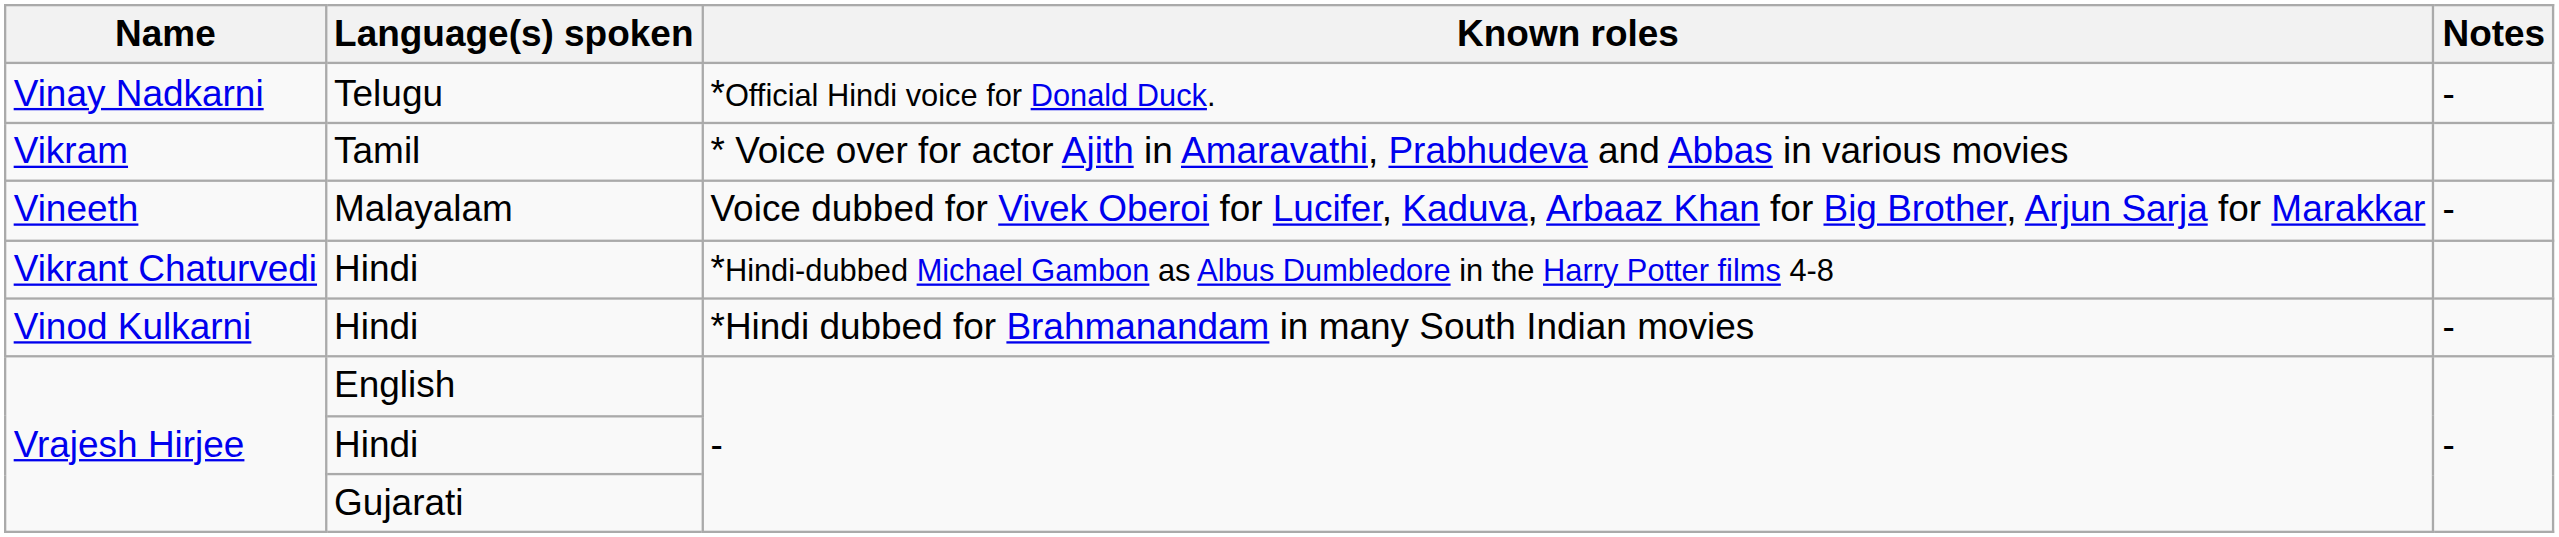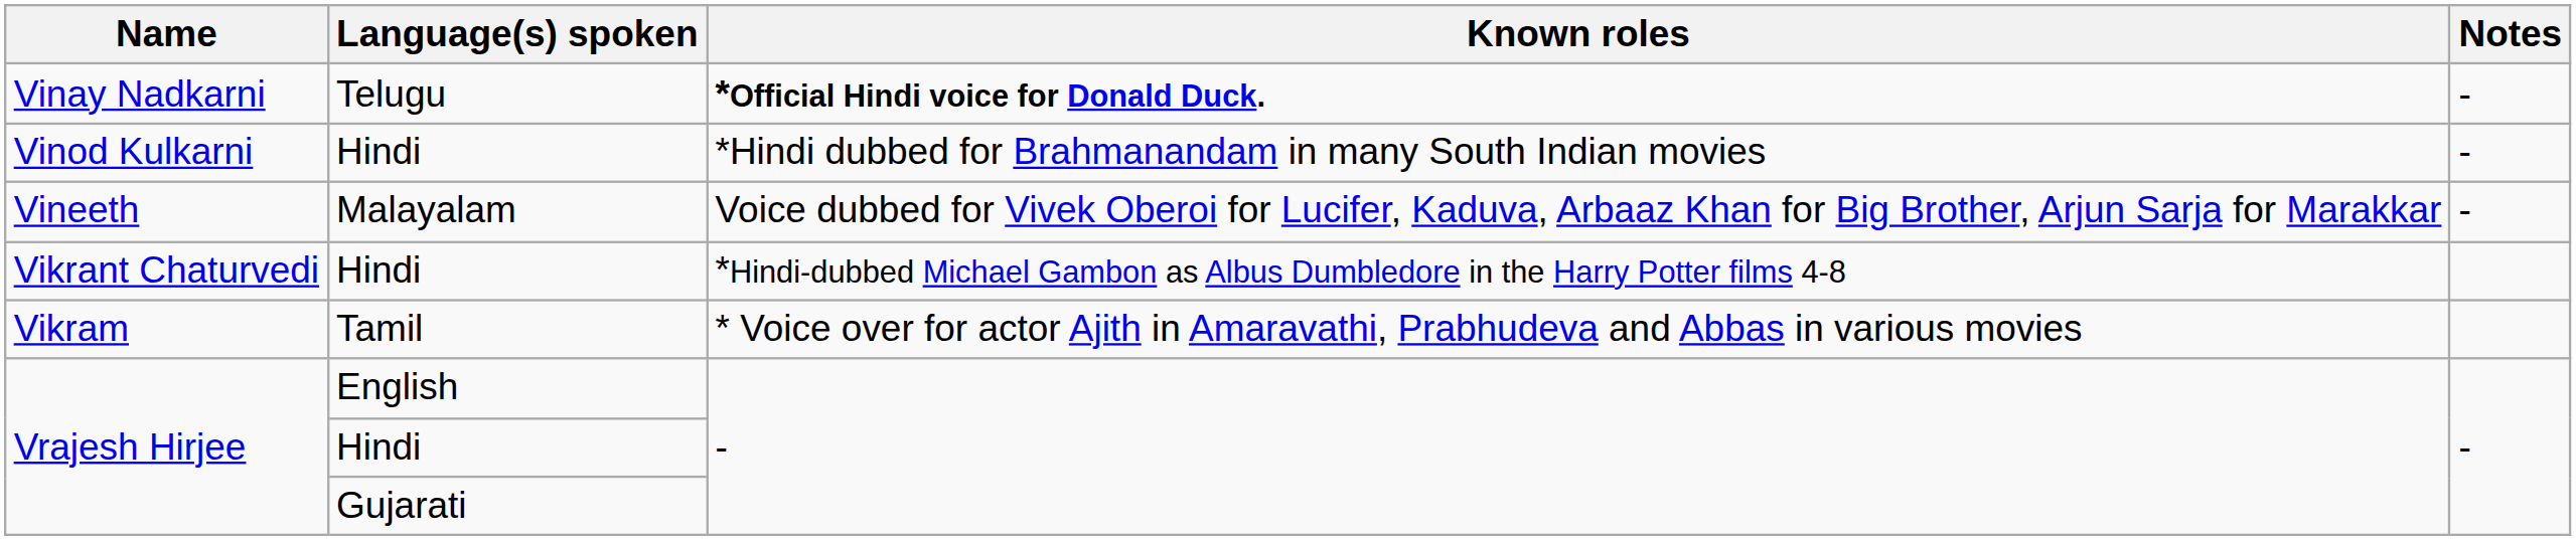 <table class="wikitable sortable">
 <tr>
 <th>Name</th>
 <th>Language(s) spoken</th>
 <th>Known roles</th>
 <th>Notes</th>
 </tr>
 <tr>
 <td><a href='#'>Vinay Nadkarni</a></td>
 <td>Telugu</td>
-<td>*<small>Official Hindi voice for <a href='#'>Donald Duck</a>.</small></td>
+<td><strong>*<small>Official Hindi voice for <a href='#'>Donald Duck</a>.</small></strong></td>
 <td>-</td>
 </tr>
 <tr>
-<td><a href='#'>Vikram</a></td>
-<td>Tamil</td>
-<td>* Voice over for actor <a href='#'>Ajith</a> in <a href='#'>Amaravathi</a>, <a href='#'>Prabhudeva</a> and <a href='#'>Abbas</a> in various movies</td>
-<td></td>
+<td><a href='#'>Vinod Kulkarni</a></td>
+<td>Hindi</td>
+<td>*Hindi dubbed for <a href='#'>Brahmanandam</a> in many South Indian movies</td>
+<td>-</td>
 </tr>
 <tr>
 <td><a href='#'>Vineeth</a></td>
 <td>Malayalam</td>
 <td>Voice dubbed for <a href='#'>Vivek Oberoi</a> for <a href='#'>Lucifer</a>, <a href='#'>Kaduva</a>, <a href='#'>Arbaaz Khan</a> for <a href='#'>Big Brother</a>, <a href='#'>Arjun Sarja</a> for <a href='#'>Marakkar</a></td>
 <td>-</td>
 </tr>
 <tr>
 <td><a href='#'>Vikrant Chaturvedi</a></td>
 <td>Hindi</td>
 <td>*<small>Hindi-dubbed <a href='#'>Michael Gambon</a> as <a href='#'>Albus Dumbledore</a> in the <a href='#'>Harry Potter films</a> 4-8</small></td>
 </tr>
 <tr>
-<td><a href='#'>Vinod Kulkarni</a></td>
-<td>Hindi</td>
-<td>*Hindi dubbed for <a href='#'>Brahmanandam</a> in many South Indian movies</td>
-<td>-</td>
+<td><a href='#'>Vikram</a></td>
+<td>Tamil</td>
+<td>* Voice over for actor <a href='#'>Ajith</a> in <a href='#'>Amaravathi</a>, <a href='#'>Prabhudeva</a> and <a href='#'>Abbas</a> in various movies</td>
+<td></td>
 </tr>
 <tr>
 <td rowspan="3"><a href='#'>Vrajesh Hirjee</a></td>
 <td>English</td>
 <td rowspan="3">-</td>
 <td rowspan="3">-</td>
 </tr>
 <tr>
 <td>Hindi</td>
 </tr>
 <tr>
 <td>Gujarati</td>
 </tr>
 </table>
